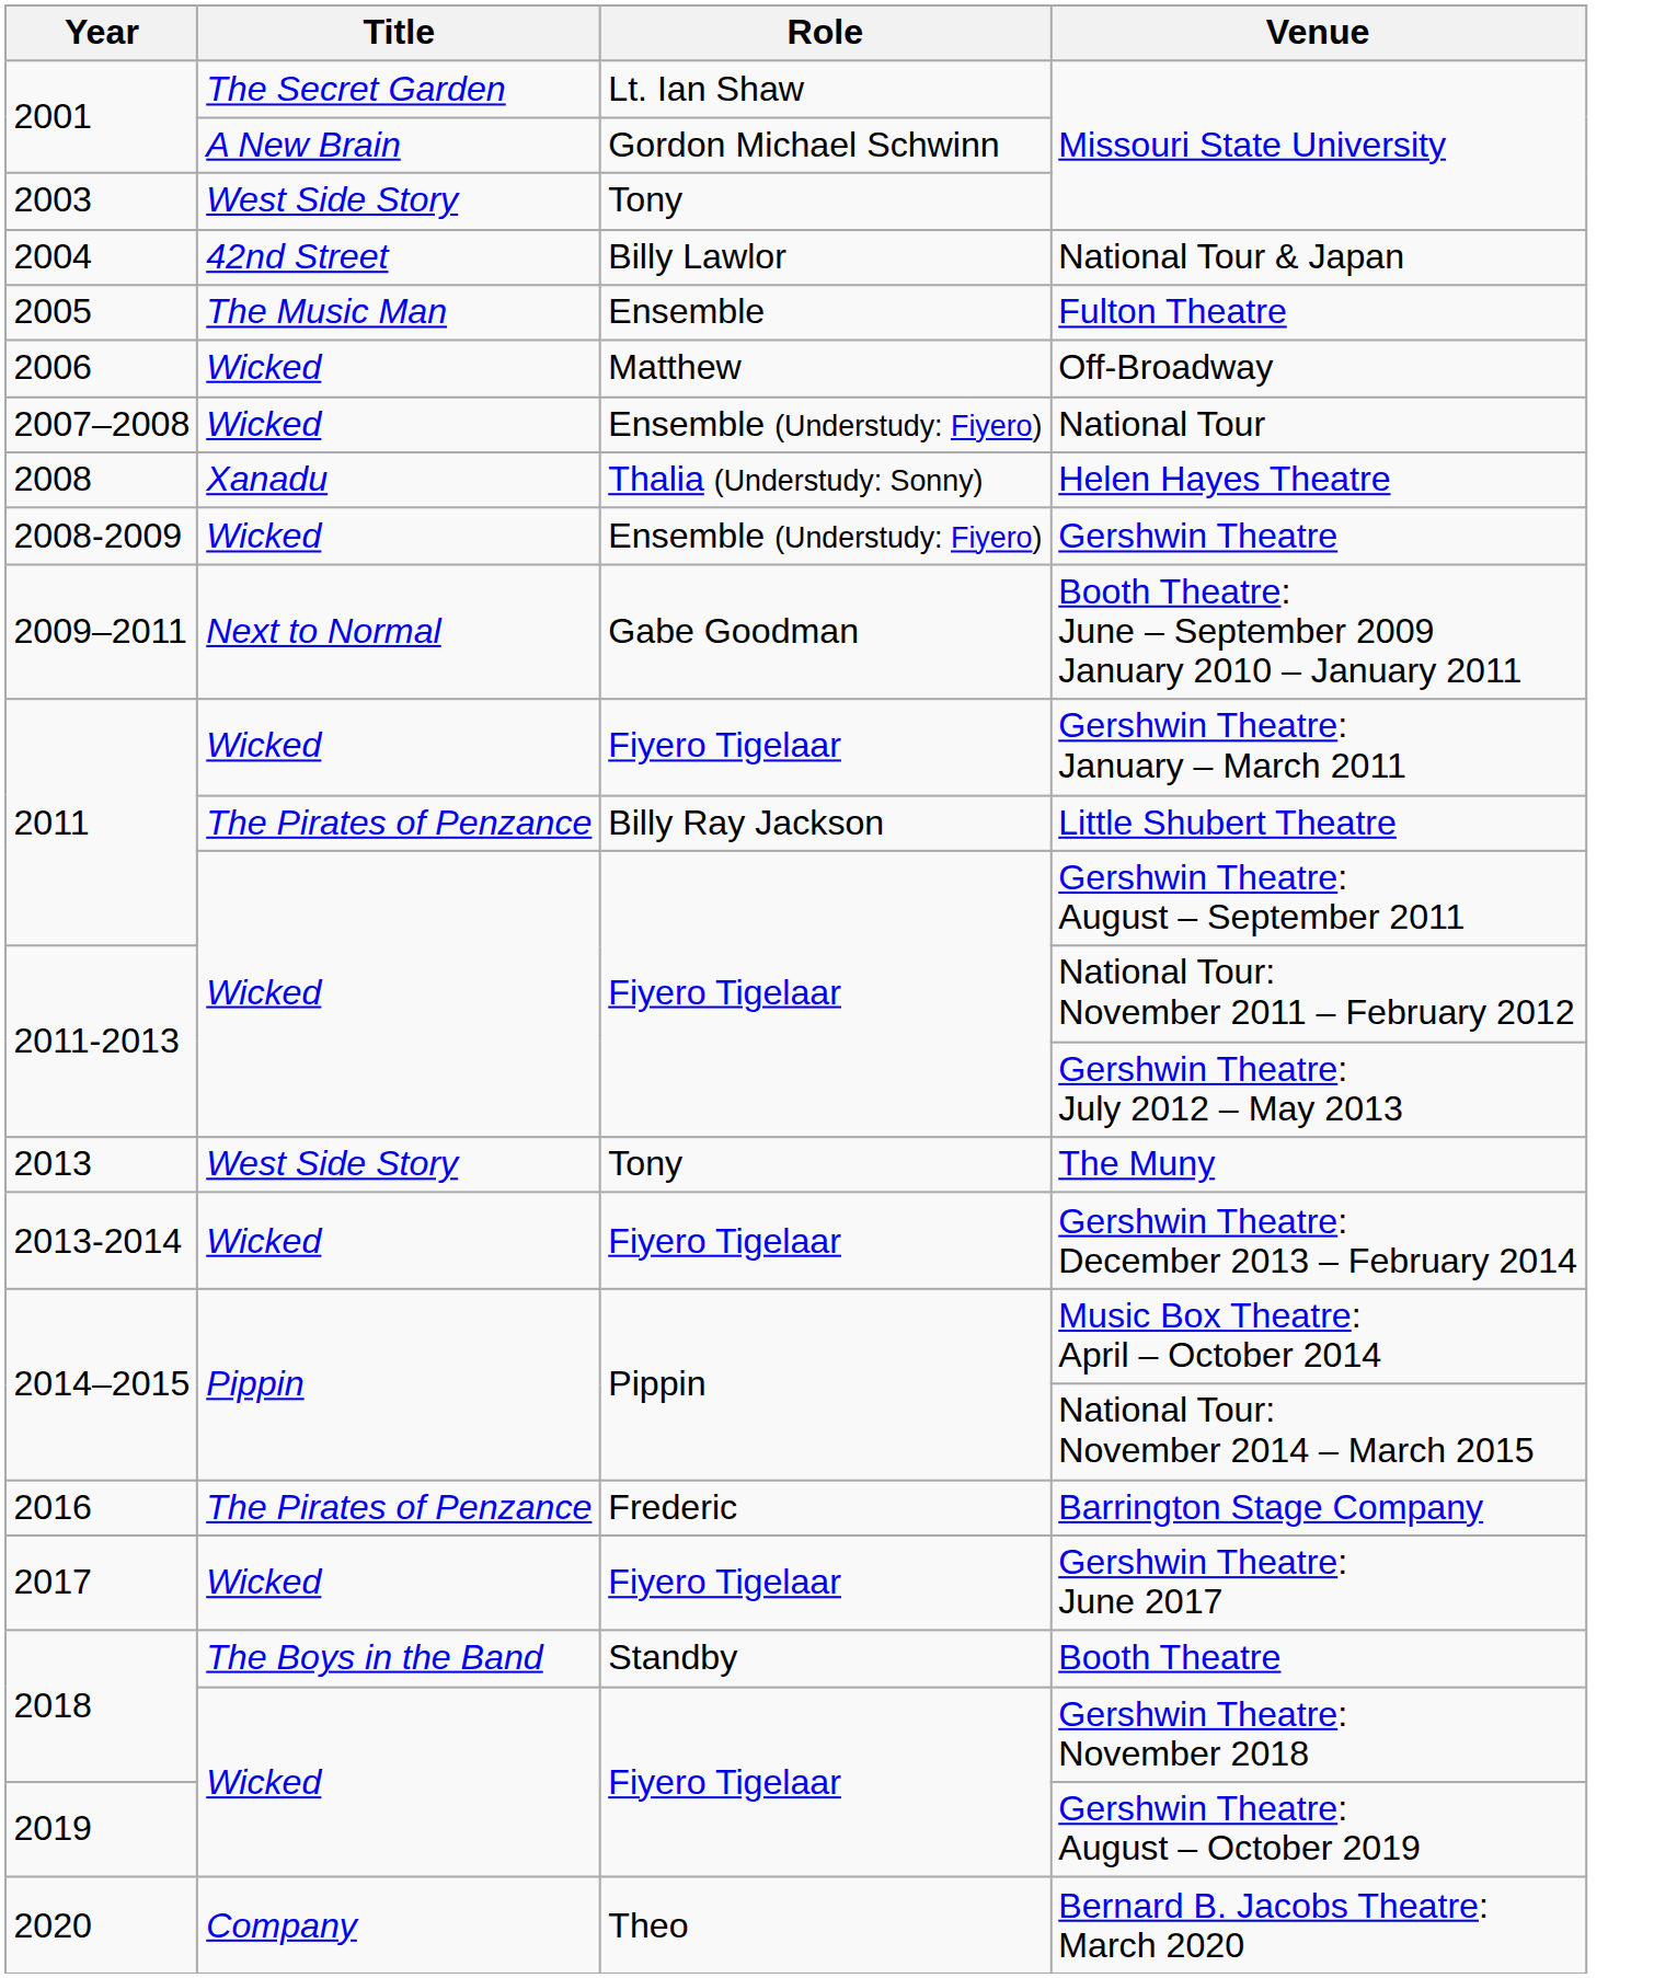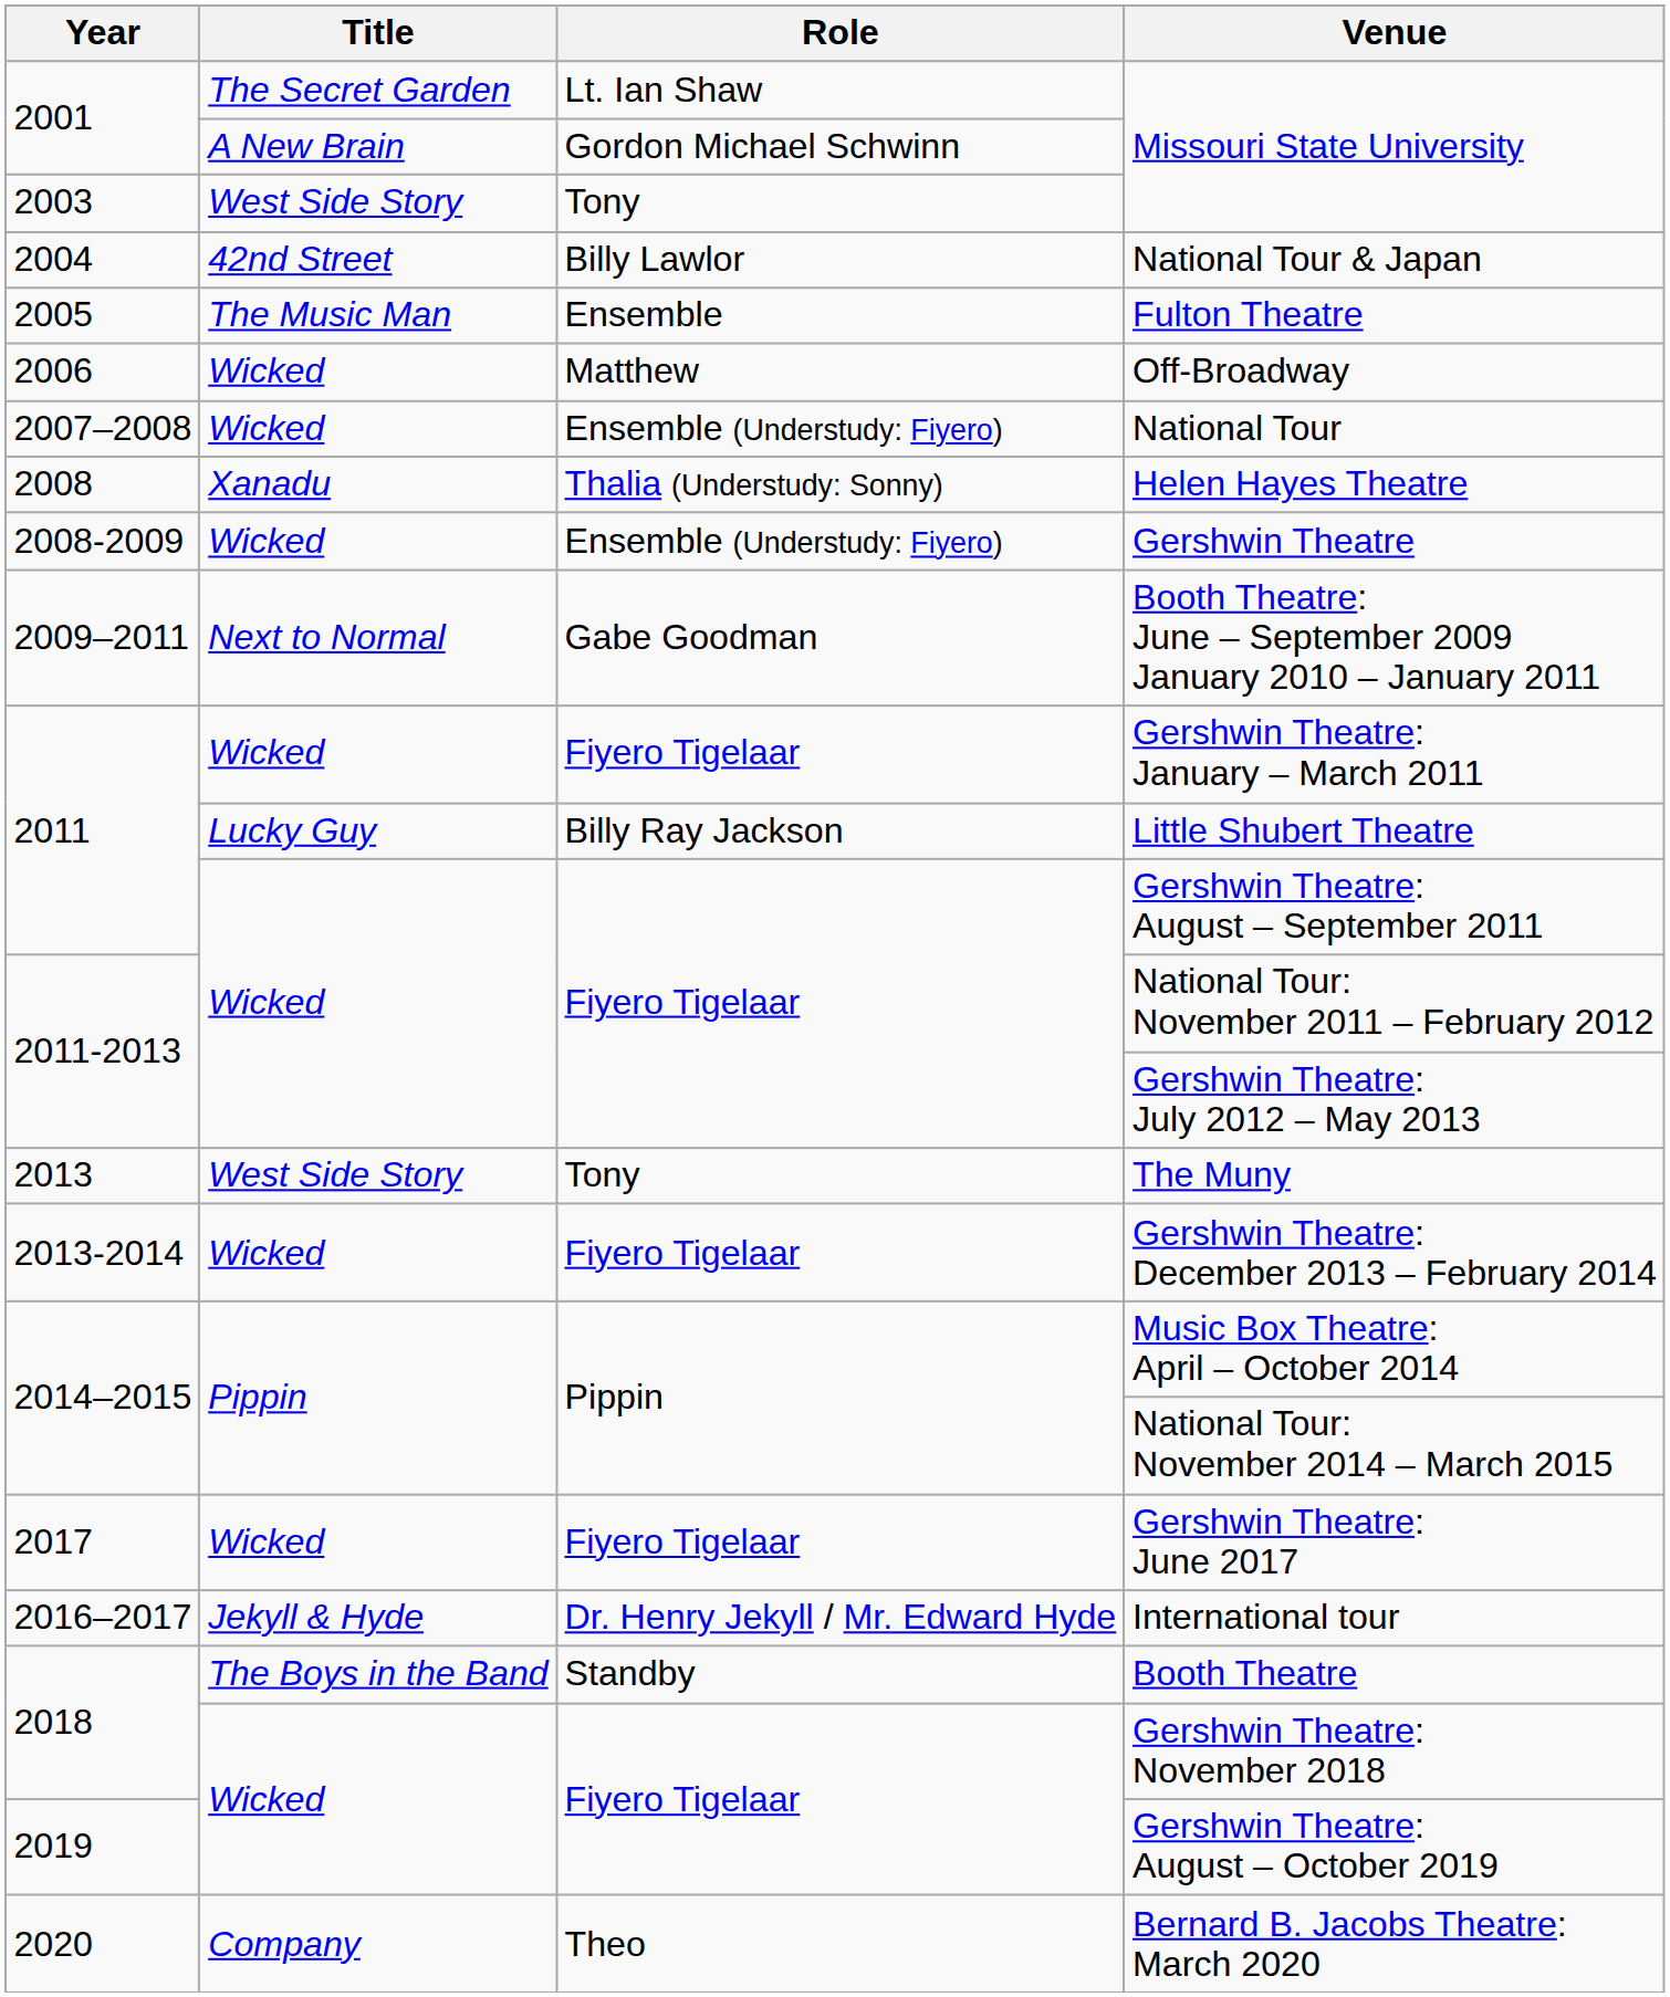 <table class="wikitable sortable">
 <tr>
 <th>Year</th>
 <th>Title</th>
 <th>Role</th>
 <th class="unsortable">Venue</th>
 </tr>
 <tr>
 <td rowspan=2>2001</td>
 <td><em><a href='#'>The Secret Garden</a></em></td>
 <td>Lt. Ian Shaw</td>
 <td rowspan=3><a href='#'>Missouri State University</a></td>
 </tr>
 <tr>
 <td><em><a href='#'>A New Brain</a></em></td>
 <td>Gordon Michael Schwinn</td>
 </tr>
 <tr>
 <td>2003</td>
 <td><em><a href='#'>West Side Story</a></em></td>
 <td>Tony</td>
 </tr>
 <tr>
 <td>2004</td>
 <td><em><a href='#'>42nd Street</a></em></td>
 <td>Billy Lawlor</td>
 <td>National Tour & Japan</td>
 </tr>
 <tr>
 <td>2005</td>
 <td><em><a href='#'>The Music Man</a></em></td>
 <td>Ensemble</td>
 <td><a href='#'>Fulton Theatre</a></td>
 </tr>
 <tr>
 <td>2006</td>
 <td><em><a href='#'>Wicked</a></em></td>
 <td>Matthew</td>
 <td>Off-Broadway</td>
 </tr>
 <tr>
 <td>2007–2008</td>
 <td><em><a href='#'>Wicked</a></em></td>
 <td>Ensemble <small>(Understudy: <a href='#'>Fiyero</a>)</small></td>
 <td>National Tour</td>
 </tr>
 <tr>
 <td>2008</td>
 <td><em><a href='#'>Xanadu</a></em></td>
 <td><a href='#'>Thalia</a> <small>(Understudy: Sonny)</small></td>
 <td><a href='#'>Helen Hayes Theatre</a></td>
 </tr>
 <tr>
 <td>2008-2009</td>
 <td><em><a href='#'>Wicked</a></em></td>
 <td>Ensemble <small>(Understudy: <a href='#'>Fiyero</a>)</small></td>
 <td><a href='#'>Gershwin Theatre</a></td>
 </tr>
 <tr>
 <td>2009–2011</td>
 <td><em><a href='#'>Next to Normal</a></em></td>
 <td>Gabe Goodman</td>
 <td><a href='#'>Booth Theatre</a>:<br>June – September 2009<br>January 2010 – January 2011</td>
 </tr>
 <tr>
 <td rowspan=3>2011</td>
 <td><em><a href='#'>Wicked</a></em></td>
 <td><a href='#'>Fiyero Tigelaar</a></td>
 <td><a href='#'>Gershwin Theatre</a>:<br>January – March 2011</td>
 </tr>
 <tr>
-<td><em><a href='#'>The Pirates of Penzance</a></em></td>
+<td><em><a href='#'>Lucky Guy</a></em></td>
 <td>Billy Ray Jackson</td>
 <td><a href='#'>Little Shubert Theatre</a></td>
 </tr>
 <tr>
 <td rowspan=3><em><a href='#'>Wicked</a></em></td>
 <td rowspan=3><a href='#'>Fiyero Tigelaar</a></td>
 <td><a href='#'>Gershwin Theatre</a>:<br>August – September 2011</td>
 </tr>
 <tr>
 <td rowspan=2>2011-2013</td>
 <td>National Tour: <br>November 2011 – February 2012</td>
 </tr>
 <tr>
 <td><a href='#'>Gershwin Theatre</a>: <br>July 2012 – May 2013</td>
 </tr>
 <tr>
 <td>2013</td>
 <td><em><a href='#'>West Side Story</a></em></td>
 <td>Tony</td>
 <td><a href='#'>The Muny</a></td>
 </tr>
 <tr>
 <td>2013-2014</td>
 <td><em><a href='#'>Wicked</a></em></td>
 <td><a href='#'>Fiyero Tigelaar</a></td>
 <td><a href='#'>Gershwin Theatre</a>:<br>December 2013 – February 2014</td>
 </tr>
 <tr>
 <td rowspan="2">2014–2015</td>
 <td rowspan="2"><em><a href='#'>Pippin</a></em></td>
 <td rowspan="2">Pippin</td>
 <td><a href='#'>Music Box Theatre</a>: <br>April – October 2014</td>
 </tr>
 <tr>
 <td>National Tour: <br>November 2014 – March 2015</td>
 </tr>
 <tr>
-<td>2016</td>
-<td><em><a href='#'>The Pirates of Penzance</a></em></td>
-<td>Frederic</td>
-<td><a href='#'>Barrington Stage Company</a></td>
-</tr>
-<tr>
 <td>2017</td>
 <td><em><a href='#'>Wicked</a></em></td>
 <td><a href='#'>Fiyero Tigelaar</a></td>
 <td><a href='#'>Gershwin Theatre</a>: <br> June 2017</td>
+</tr>
+<tr>
+<td>2016–2017</td>
+<td><em><a href='#'>Jekyll & Hyde</a></em></td>
+<td><a href='#'>Dr. Henry Jekyll</a> / <a href='#'>Mr. Edward Hyde</a></td>
+<td>International tour</td>
 </tr>
 <tr>
 <td rowspan=2>2018</td>
 <td><em><a href='#'>The Boys in the Band</a></em></td>
 <td>Standby </td>
 <td><a href='#'>Booth Theatre</a></td>
 </tr>
 <tr>
 <td rowspan=2><em><a href='#'>Wicked</a></em></td>
 <td rowspan=2><a href='#'>Fiyero Tigelaar</a></td>
 <td><a href='#'>Gershwin Theatre</a>: <br> November 2018</td>
 </tr>
 <tr>
 <td>2019</td>
 <td><a href='#'>Gershwin Theatre</a>: <br> August – October 2019</td>
 </tr>
 <tr>
 <td>2020</td>
 <td><em><a href='#'>Company</a></em></td>
 <td>Theo</td>
 <td><a href='#'>Bernard B. Jacobs Theatre</a>:<br> March 2020 </td>
 </tr>
 </table>
